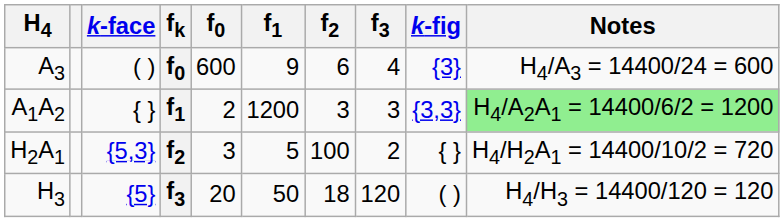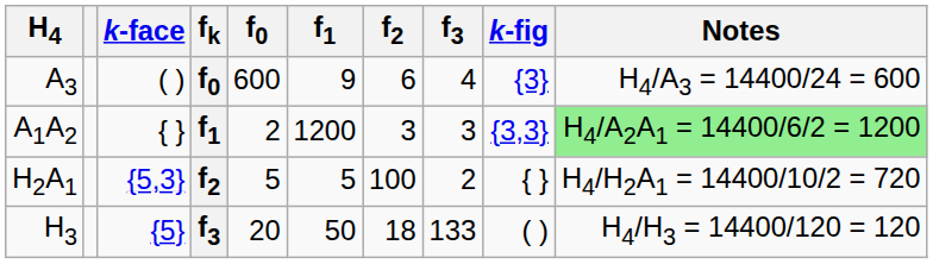 <table class=wikitable>
 <tr>
 <th>H<sub>4</sub></th>
 <th></th>
 <th><a href='#'><em>k</em>-face</a></th>
 <th>f<sub>k</sub></th>
 <th>f<sub>0</sub></th>
 <th>f<sub>1</sub></th>
 <th>f<sub>2</sub></th>
 <th>f<sub>3</sub></th>
 <th><a href='#'><em>k</em>-fig</a></th>
 <th>Notes</th>
 </tr>
 <tr align=right>
 <td>A<sub>3</sub></td>
 <td></td>
 <td>( )</td>
 <th>f<sub>0</sub></th>
 <td>600</td>
 <td>9</td>
 <td>6</td>
 <td>4</td>
 <td><a href='#'>{3}</a></td>
 <td>H<sub>4</sub>/A<sub>3</sub> = 14400/24 = 600</td>
 </tr>
 <tr align=right>
 <td>A<sub>1</sub>A<sub>2</sub></td>
 <td></td>
 <td>{ }</td>
 <th>f<sub>1</sub></th>
 <td>2</td>
 <td>1200</td>
 <td>3</td>
 <td>3</td>
 <td><a href='#'>{3,3}</a></td>
 <td style="background: lightgreen;">H<sub>4</sub>/A<sub>2</sub>A<sub>1</sub> = 14400/6/2 = 1200</td>
 </tr>
 <tr align=right>
 <td>H<sub>2</sub>A<sub>1</sub></td>
 <td></td>
 <td><a href='#'>{5,3}</a></td>
 <th>f<sub>2</sub></th>
-<td>3</td>
+<td>5</td>
 <td>5</td>
 <td>100</td>
 <td>2</td>
 <td>{ }</td>
 <td>H<sub>4</sub>/H<sub>2</sub>A<sub>1</sub> = 14400/10/2 = 720</td>
 </tr>
 <tr align=right>
 <td>H<sub>3</sub></td>
 <td></td>
 <td><a href='#'>{5}</a></td>
 <th>f<sub>3</sub></th>
 <td>20</td>
 <td>50</td>
 <td>18</td>
-<td>120</td>
+<td>133</td>
 <td>( )</td>
 <td>H<sub>4</sub>/H<sub>3</sub> = 14400/120 = 120</td>
 </tr>
 </table>
